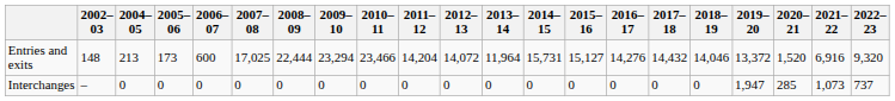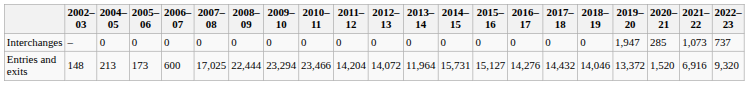 <table class="wikitable">
 <tr>
 <th></th>
 <th>2002–03</th>
 <th>2004–05</th>
 <th>2005–06</th>
 <th>2006–07</th>
 <th>2007–08</th>
 <th>2008–09</th>
 <th>2009–10</th>
 <th>2010–11</th>
 <th>2011–12</th>
 <th>2012–13</th>
 <th>2013–14</th>
 <th>2014–15</th>
 <th>2015–16</th>
 <th>2016–17</th>
 <th>2017–18</th>
 <th>2018–19</th>
 <th>2019–20</th>
 <th>2020–21</th>
 <th>2021–22</th>
 <th>2022–23</th>
 </tr>
 <tr>
+<td>Interchanges</td>
+<td>–</td>
+<td>0</td>
+<td>0</td>
+<td>0</td>
+<td>0</td>
+<td>0</td>
+<td>0</td>
+<td>0</td>
+<td>0</td>
+<td>0</td>
+<td>0</td>
+<td>0</td>
+<td>0</td>
+<td>0</td>
+<td>0</td>
+<td>0</td>
+<td>1,947</td>
+<td>285</td>
+<td>1,073</td>
+<td>737</td>
+</tr>
+<tr>
 <td>Entries and exits</td>
 <td>148</td>
 <td>213</td>
 <td>173</td>
 <td>600</td>
 <td>17,025</td>
 <td>22,444</td>
 <td>23,294</td>
 <td>23,466</td>
 <td>14,204</td>
 <td>14,072</td>
 <td>11,964</td>
 <td>15,731</td>
 <td>15,127</td>
 <td>14,276</td>
 <td>14,432</td>
 <td>14,046</td>
 <td>13,372</td>
 <td>1,520</td>
 <td>6,916</td>
 <td>9,320</td>
 </tr>
-<tr>
-<td>Interchanges</td>
-<td>–</td>
-<td>0</td>
-<td>0</td>
-<td>0</td>
-<td>0</td>
-<td>0</td>
-<td>0</td>
-<td>0</td>
-<td>0</td>
-<td>0</td>
-<td>0</td>
-<td>0</td>
-<td>0</td>
-<td>0</td>
-<td>0</td>
-<td>0</td>
-<td>1,947</td>
-<td>285</td>
-<td>1,073</td>
-<td>737</td>
-</tr>
 </table>
